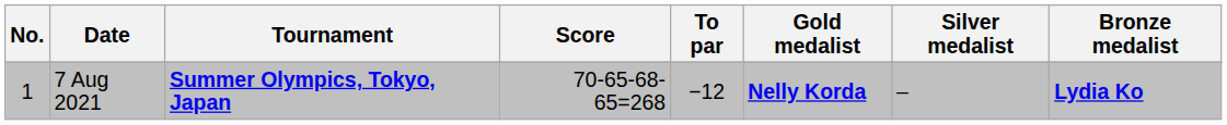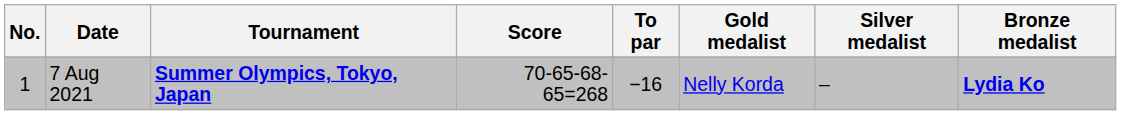 <table class="wikitable" style="font-size:95%;">
 <tr>
 <th>No.</th>
 <th>Date</th>
 <th>Tournament</th>
 <th>Score</th>
 <th>To par</th>
 <th>Gold medalist</th>
 <th>Silver medalist</th>
 <th>Bronze medalist</th>
 </tr>
 <tr>
 </tr>
 <tr bgcolor=silver>
 <td align=center>1</td>
 <td>7 Aug 2021</td>
 <td><strong><a href='#'>Summer Olympics, Tokyo, Japan</a></strong></td>
 <td align=right>70-65-68-65=268</td>
-<td align=center>−12</td>
-<td><strong> <a href='#'>Nelly Korda</a></strong></td>
+<td align=center>−16</td>
+<td> <a href='#'>Nelly Korda</a></td>
 <td>–</td>
 <td><strong> <a href='#'>Lydia Ko</a></strong></td>
 </tr>
 </table>
